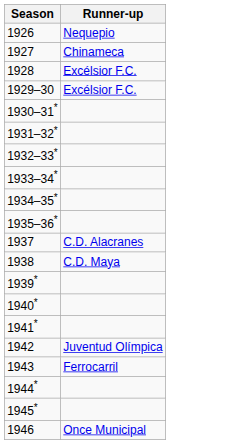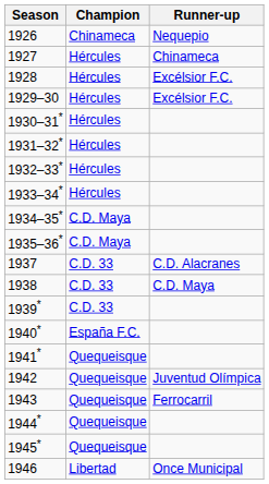 <table class="wikitable">
 <tr>
 <th>Season</th>
+<th>Champion</th>
 <th>Runner-up</th>
 </tr>
 <tr>
 <td>1926</td>
+<td><a href='#'>Chinameca</a></td>
 <td><a href='#'>Nequepio</a></td>
 </tr>
 <tr>
 <td>1927</td>
+<td><a href='#'>Hércules</a></td>
 <td><a href='#'>Chinameca</a></td>
 </tr>
 <tr>
 <td>1928</td>
+<td><a href='#'>Hércules</a></td>
 <td><a href='#'>Excélsior F.C.</a></td>
 </tr>
 <tr>
 <td>1929–30</td>
+<td><a href='#'>Hércules</a></td>
 <td><a href='#'>Excélsior F.C.</a></td>
 </tr>
 <tr>
 <td>1930–31<sup>*</sup></td>
+<td><a href='#'>Hércules</a></td>
 <td></td>
 </tr>
 <tr>
 <td>1931–32<sup>*</sup></td>
+<td><a href='#'>Hércules</a></td>
 <td></td>
 </tr>
 <tr>
 <td>1932–33<sup>*</sup></td>
+<td><a href='#'>Hércules</a></td>
 <td></td>
 </tr>
 <tr>
 <td>1933–34<sup>*</sup></td>
+<td><a href='#'>Hércules</a></td>
 <td></td>
 </tr>
 <tr>
 <td>1934–35<sup>*</sup></td>
+<td><a href='#'>C.D. Maya</a></td>
 <td></td>
 </tr>
 <tr>
 <td>1935–36<sup>*</sup></td>
+<td><a href='#'>C.D. Maya</a></td>
 <td></td>
 </tr>
 <tr>
 <td>1937</td>
+<td><a href='#'>C.D. 33</a></td>
 <td><a href='#'>C.D. Alacranes</a></td>
 </tr>
 <tr>
 <td>1938</td>
+<td><a href='#'>C.D. 33</a></td>
 <td><a href='#'>C.D. Maya</a></td>
 </tr>
 <tr>
 <td>1939<sup>*</sup></td>
+<td><a href='#'>C.D. 33</a></td>
 <td></td>
 </tr>
 <tr>
 <td>1940<sup>*</sup></td>
+<td><a href='#'>España F.C.</a></td>
 <td></td>
 </tr>
 <tr>
 <td>1941<sup>*</sup></td>
+<td><a href='#'>Quequeisque</a></td>
 <td></td>
 </tr>
 <tr>
 <td>1942</td>
+<td><a href='#'>Quequeisque</a></td>
 <td><a href='#'>Juventud Olímpica</a></td>
 </tr>
 <tr>
 <td>1943</td>
+<td><a href='#'>Quequeisque</a></td>
 <td><a href='#'>Ferrocarril</a></td>
 </tr>
 <tr>
 <td>1944<sup>*</sup></td>
+<td><a href='#'>Quequeisque</a></td>
 <td></td>
 </tr>
 <tr>
 <td>1945<sup>*</sup></td>
+<td><a href='#'>Quequeisque</a></td>
 <td></td>
 </tr>
 <tr>
 <td>1946</td>
+<td><a href='#'>Libertad</a></td>
 <td><a href='#'>Once Municipal</a></td>
 </tr>
 </table>
